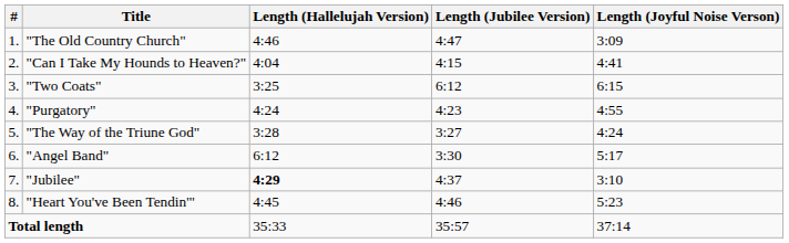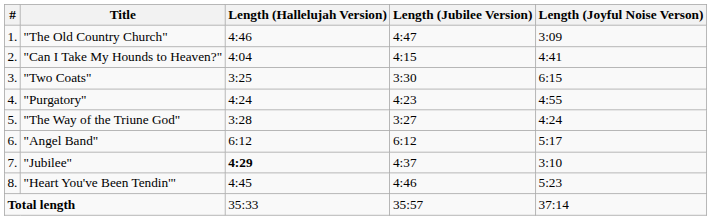 <table class="wikitable">
 <tr>
 <th>#</th>
 <th>Title</th>
 <th>Length (Hallelujah Version)</th>
 <th>Length (Jubilee Version)</th>
 <th>Length (Joyful Noise Verson)</th>
 </tr>
 <tr>
 <td>1.</td>
 <td>"The Old Country Church"</td>
 <td>4:46</td>
 <td>4:47</td>
 <td>3:09</td>
 </tr>
 <tr>
 <td>2.</td>
 <td>"Can I Take My Hounds to Heaven?"</td>
 <td>4:04</td>
 <td>4:15</td>
 <td>4:41</td>
 </tr>
 <tr>
 <td>3.</td>
 <td>"Two Coats"</td>
 <td>3:25</td>
-<td>6:12</td>
+<td>3:30</td>
 <td>6:15</td>
 </tr>
 <tr>
 <td>4.</td>
 <td>"Purgatory"</td>
 <td>4:24</td>
 <td>4:23</td>
 <td>4:55</td>
 </tr>
 <tr>
 <td>5.</td>
 <td>"The Way of the Triune God"</td>
 <td>3:28</td>
 <td>3:27</td>
 <td>4:24</td>
 </tr>
 <tr>
 <td>6.</td>
 <td>"Angel Band"</td>
 <td>6:12</td>
-<td>3:30</td>
+<td>6:12</td>
 <td>5:17</td>
 </tr>
 <tr>
 <td>7.</td>
 <td>"Jubilee"</td>
 <td><strong>4:29</strong></td>
 <td>4:37</td>
 <td>3:10</td>
 </tr>
 <tr>
 <td>8.</td>
 <td>"Heart You've Been Tendin'"</td>
 <td>4:45</td>
 <td>4:46</td>
 <td>5:23</td>
 </tr>
 <tr>
 <td colspan="2"><strong>Total length</strong></td>
 <td>35:33</td>
 <td>35:57</td>
 <td>37:14</td>
 </tr>
 </table>
